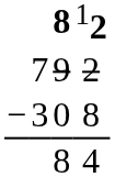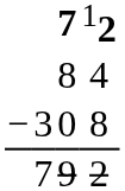 <table style="border-collapse: collapse; border-spacing: 2px; text-align:center">
 <tr>
 <td></td>
 <td></td>
 <td></td>
 <td></td>
 </tr>
 <tr>
 <td></td>
 <td></td>
-<td><strong>8</strong></td>
+<td><strong>7</strong></td>
 <td><sup>1</sup><strong>2</strong></td>
 </tr>
 <tr>
 <td></td>
-<td>7</td>
-<td><s>9</s></td>
-<td><s>2</s></td>
+<td></td>
+<td>8</td>
+<td>4</td>
 </tr>
 <tr>
 <td style="border-bottom: 1px solid black;">−</td>
 <td style="border-bottom: 1px solid black;">3</td>
 <td style="border-bottom: 1px solid black;">0</td>
 <td style="border-bottom: 1px solid black;">8</td>
 </tr>
 <tr>
 <td></td>
-<td></td>
-<td>8</td>
-<td>4</td>
+<td>7</td>
+<td><s>9</s></td>
+<td><s>2</s></td>
 </tr>
 </table>
